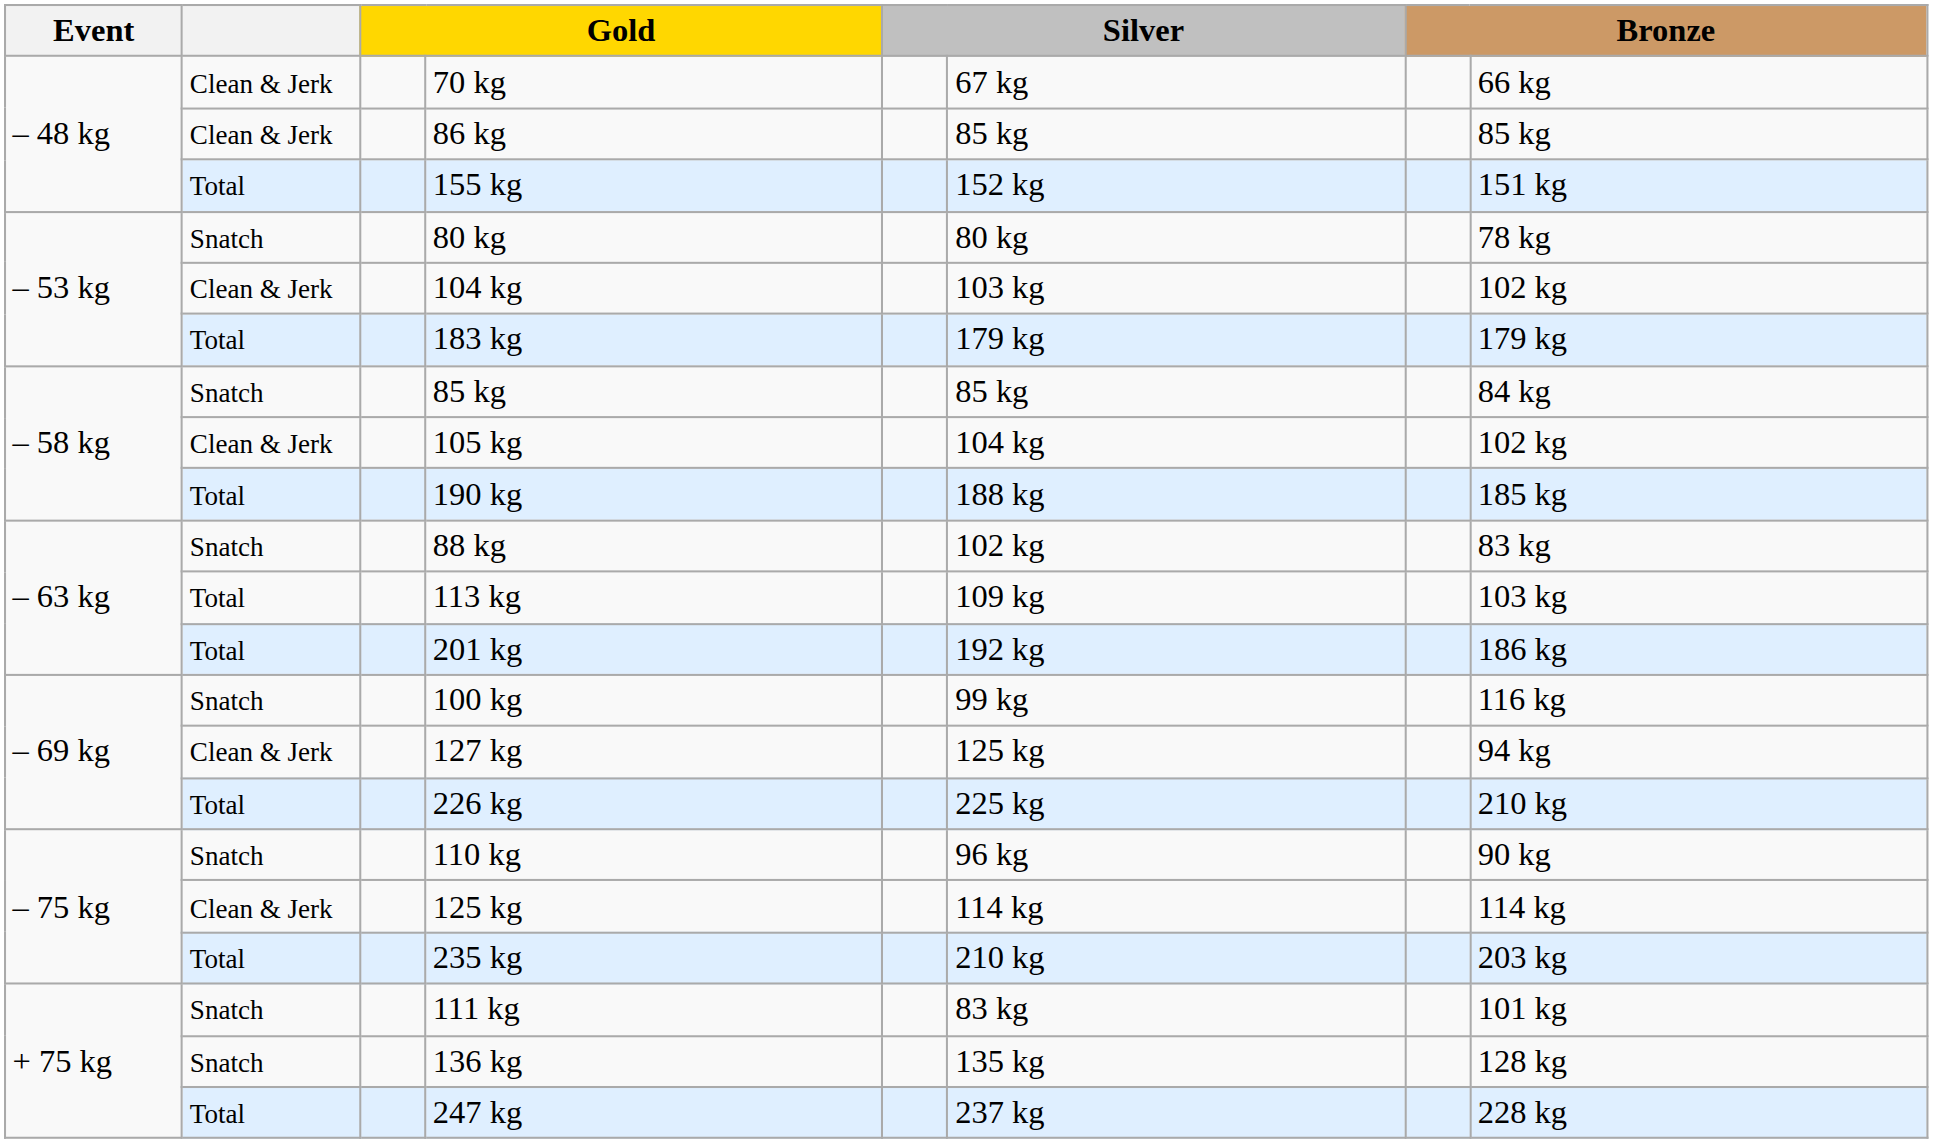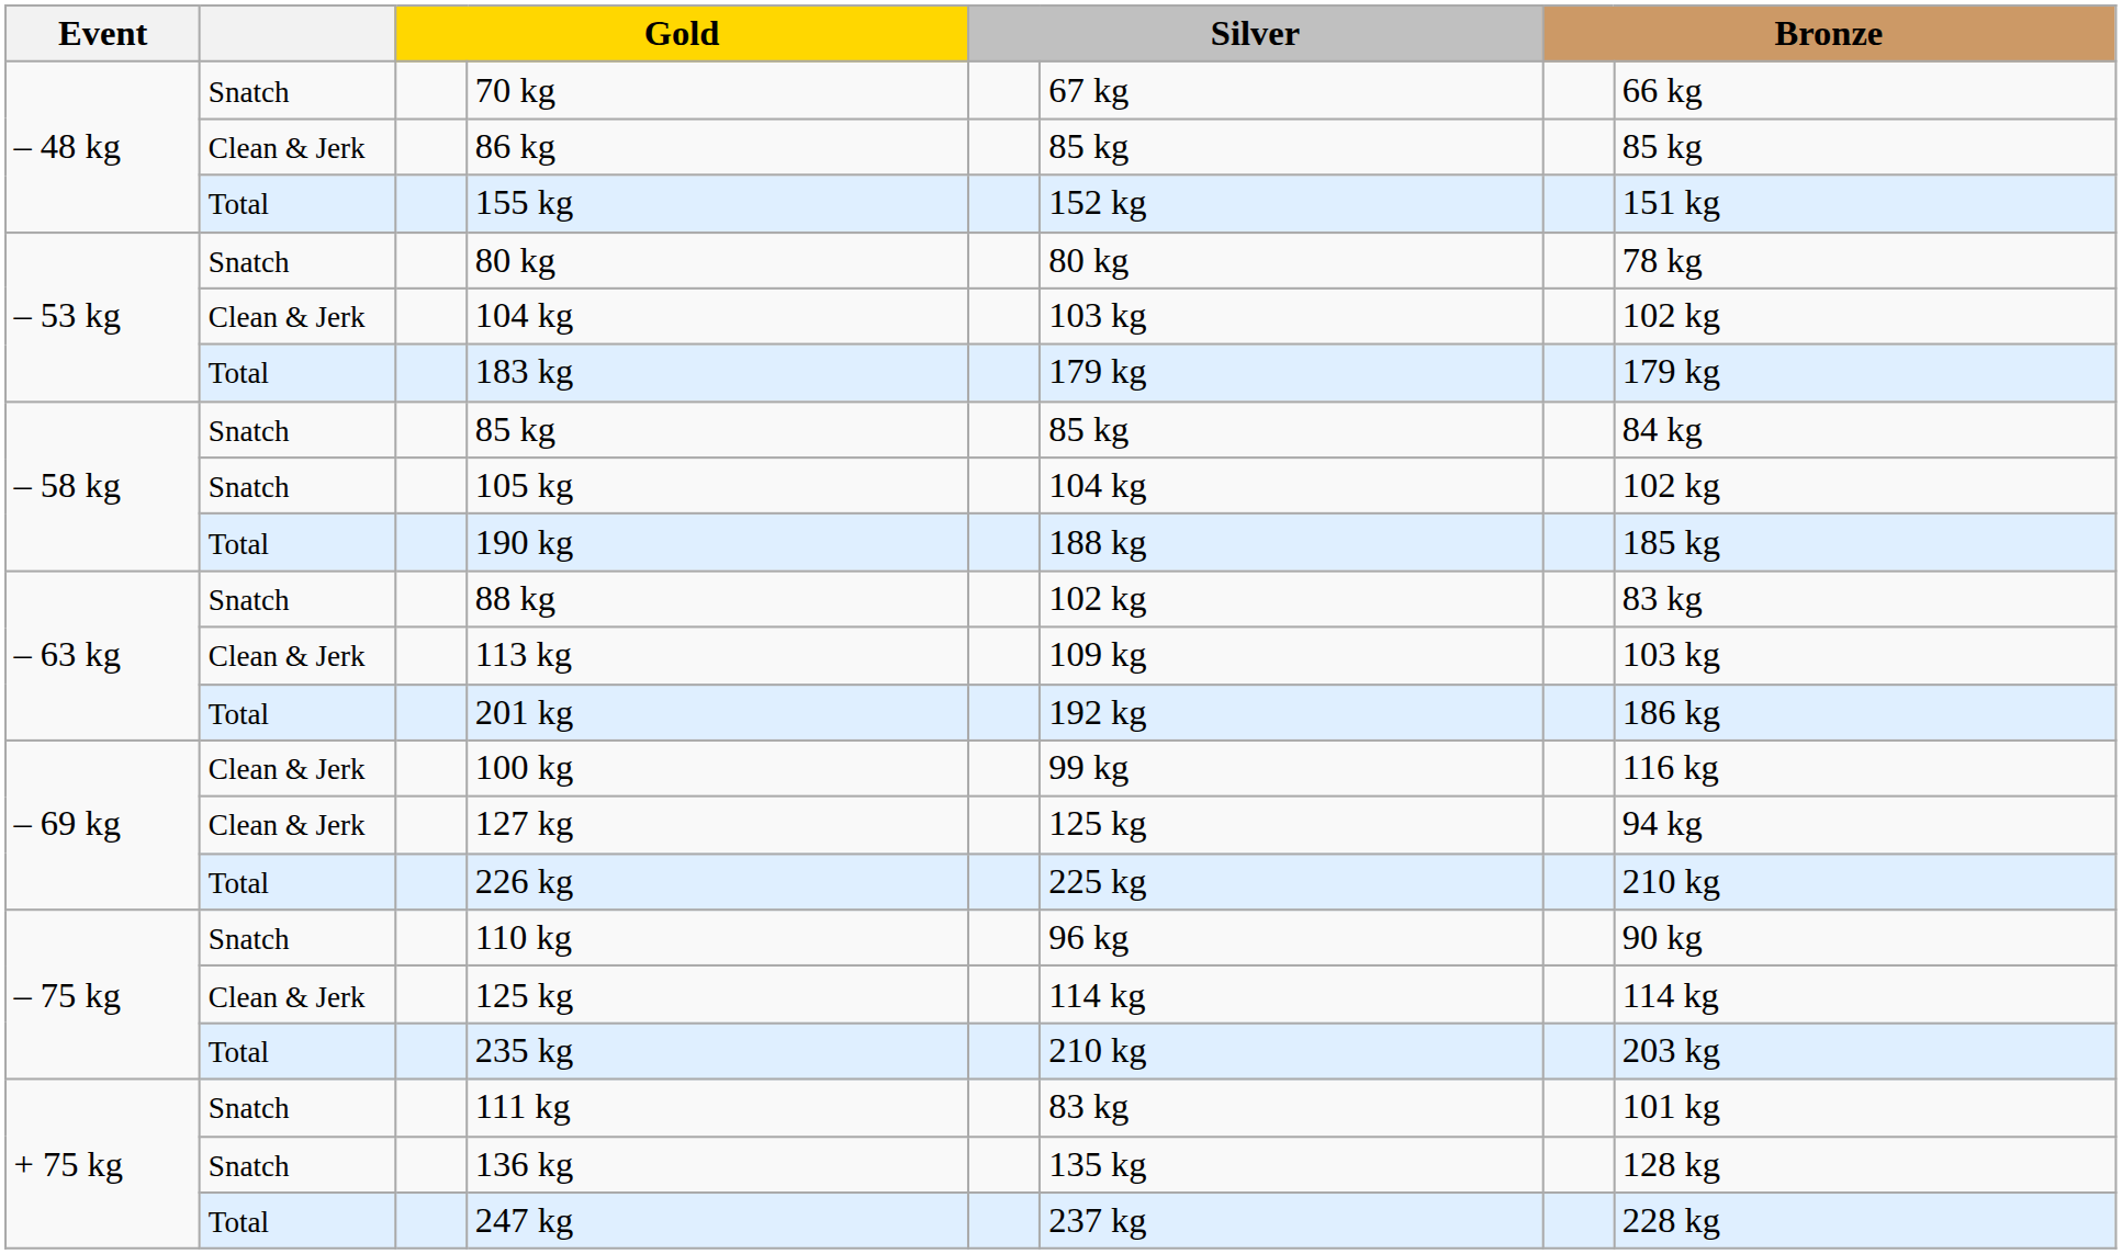 <table class="wikitable">
 <tr>
 <th width=80>Event</th>
 <th width=80></th>
 <td bgcolor=gold align="center" colspan=2 width=250><strong>Gold</strong></td>
 <td bgcolor=silver align="center" colspan=2 width=250><strong>Silver</strong></td>
 <td bgcolor=#cc9966 colspan=2 align="center" width=250><strong>Bronze</strong></td>
 </tr>
 <tr>
 <td rowspan=3>– 48 kg</td>
-<td><small>Clean & Jerk</small></td>
+<td><small>Snatch</small></td>
 <td></td>
 <td>70 kg</td>
 <td></td>
 <td>67 kg</td>
 <td></td>
 <td>66 kg</td>
 </tr>
 <tr>
 <td><small>Clean & Jerk</small></td>
 <td></td>
 <td>86 kg</td>
 <td></td>
 <td>85 kg</td>
 <td></td>
 <td>85 kg</td>
 </tr>
 <tr bgcolor=#dfefff>
 <td><small>Total</small></td>
 <td></td>
 <td>155 kg</td>
 <td></td>
 <td>152 kg</td>
 <td></td>
 <td>151 kg</td>
 </tr>
 <tr>
 <td rowspan=3>– 53 kg</td>
 <td><small>Snatch</small></td>
 <td></td>
 <td>80 kg</td>
 <td></td>
 <td>80 kg</td>
 <td></td>
 <td>78 kg</td>
 </tr>
 <tr>
 <td><small>Clean & Jerk</small></td>
 <td></td>
 <td>104 kg</td>
 <td></td>
 <td>103 kg</td>
 <td></td>
 <td>102 kg</td>
 </tr>
 <tr bgcolor=#dfefff>
 <td><small>Total</small></td>
 <td></td>
 <td>183 kg</td>
 <td></td>
 <td>179 kg</td>
 <td></td>
 <td>179 kg</td>
 </tr>
 <tr>
 <td rowspan=3>– 58 kg</td>
 <td><small>Snatch</small></td>
 <td></td>
 <td>85 kg</td>
 <td></td>
 <td>85 kg</td>
 <td></td>
 <td>84 kg</td>
 </tr>
 <tr>
-<td><small>Clean & Jerk</small></td>
+<td><small>Snatch</small></td>
 <td></td>
 <td>105 kg</td>
 <td></td>
 <td>104 kg</td>
 <td></td>
 <td>102 kg</td>
 </tr>
 <tr bgcolor=#dfefff>
 <td><small>Total</small></td>
 <td></td>
 <td>190 kg</td>
 <td></td>
 <td>188 kg</td>
 <td></td>
 <td>185 kg</td>
 </tr>
 <tr>
 <td rowspan=3>– 63 kg</td>
 <td><small>Snatch</small></td>
 <td></td>
 <td>88 kg</td>
 <td></td>
 <td>102 kg</td>
 <td></td>
 <td>83 kg</td>
 </tr>
 <tr>
-<td><small>Total</small></td>
+<td><small>Clean & Jerk</small></td>
 <td></td>
 <td>113 kg</td>
 <td></td>
 <td>109 kg</td>
 <td></td>
 <td>103 kg</td>
 </tr>
 <tr bgcolor=#dfefff>
 <td><small>Total</small></td>
 <td></td>
 <td>201 kg</td>
 <td></td>
 <td>192 kg</td>
 <td></td>
 <td>186 kg</td>
 </tr>
 <tr>
 <td rowspan=3>– 69 kg</td>
-<td><small>Snatch</small></td>
+<td><small>Clean & Jerk</small></td>
 <td></td>
 <td>100 kg</td>
 <td></td>
 <td>99 kg</td>
 <td></td>
 <td>116 kg</td>
 </tr>
 <tr>
 <td><small>Clean & Jerk</small></td>
 <td></td>
 <td>127 kg</td>
 <td></td>
 <td>125 kg</td>
 <td></td>
 <td>94 kg</td>
 </tr>
 <tr bgcolor=#dfefff>
 <td><small>Total</small></td>
 <td></td>
 <td>226 kg</td>
 <td></td>
 <td>225 kg</td>
 <td></td>
 <td>210 kg</td>
 </tr>
 <tr>
 <td rowspan=3>– 75 kg</td>
 <td><small>Snatch</small></td>
 <td></td>
 <td>110 kg</td>
 <td></td>
 <td>96 kg</td>
 <td></td>
 <td>90 kg</td>
 </tr>
 <tr>
 <td><small>Clean & Jerk</small></td>
 <td></td>
 <td>125 kg</td>
 <td></td>
 <td>114 kg</td>
 <td></td>
 <td>114 kg</td>
 </tr>
 <tr bgcolor=#dfefff>
 <td><small>Total</small></td>
 <td></td>
 <td>235 kg</td>
 <td></td>
 <td>210 kg</td>
 <td></td>
 <td>203 kg</td>
 </tr>
 <tr>
 <td rowspan=3>+ 75 kg</td>
 <td><small>Snatch</small></td>
 <td></td>
 <td>111 kg</td>
 <td></td>
 <td>83 kg</td>
 <td></td>
 <td>101 kg</td>
 </tr>
 <tr>
 <td><small>Snatch</small></td>
 <td></td>
 <td>136 kg</td>
 <td></td>
 <td>135 kg</td>
 <td></td>
 <td>128 kg</td>
 </tr>
 <tr bgcolor=#dfefff>
 <td><small>Total</small></td>
 <td></td>
 <td>247 kg</td>
 <td></td>
 <td>237 kg</td>
 <td></td>
 <td>228 kg</td>
 </tr>
 </table>
